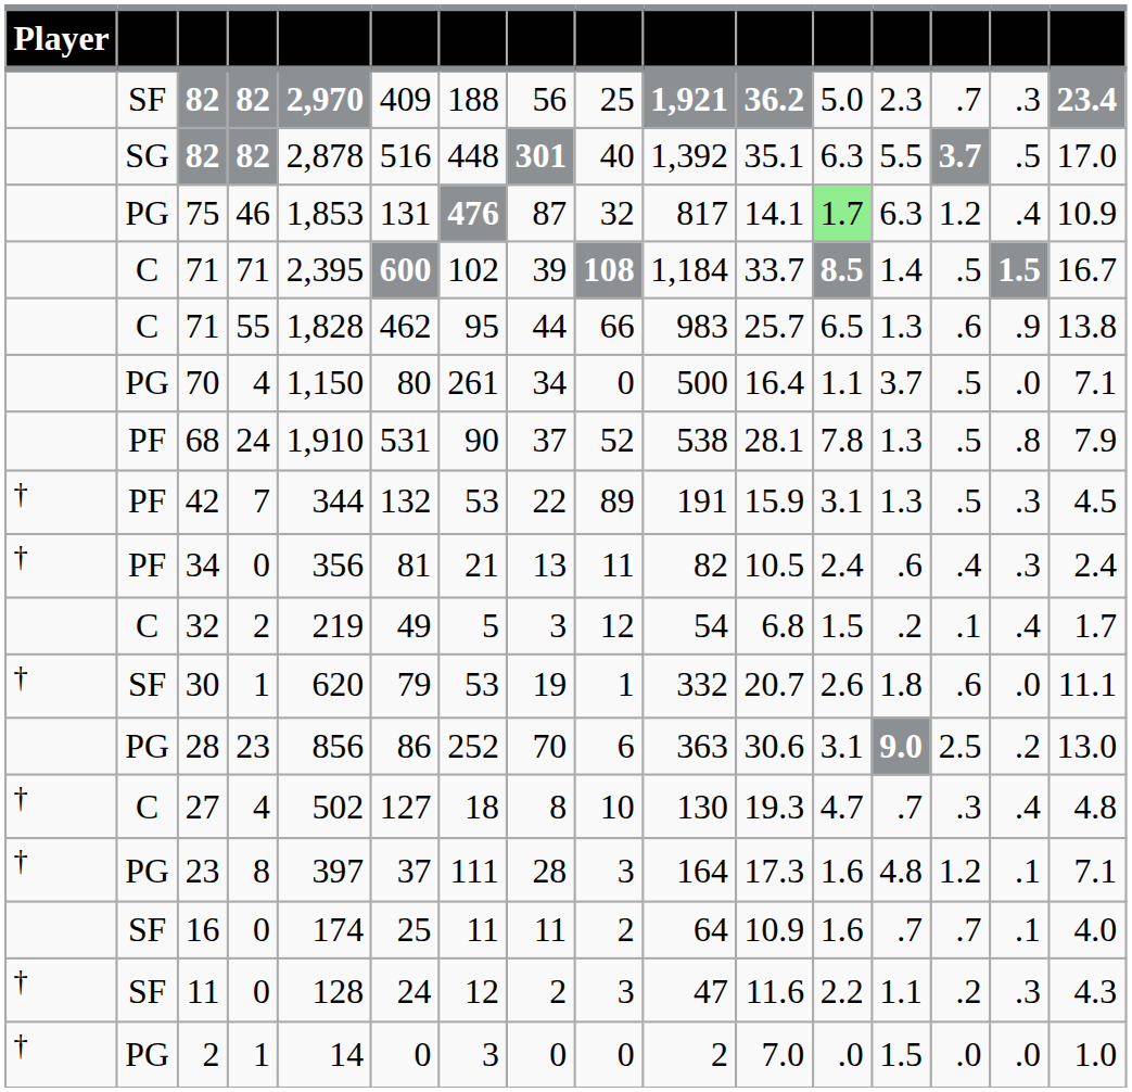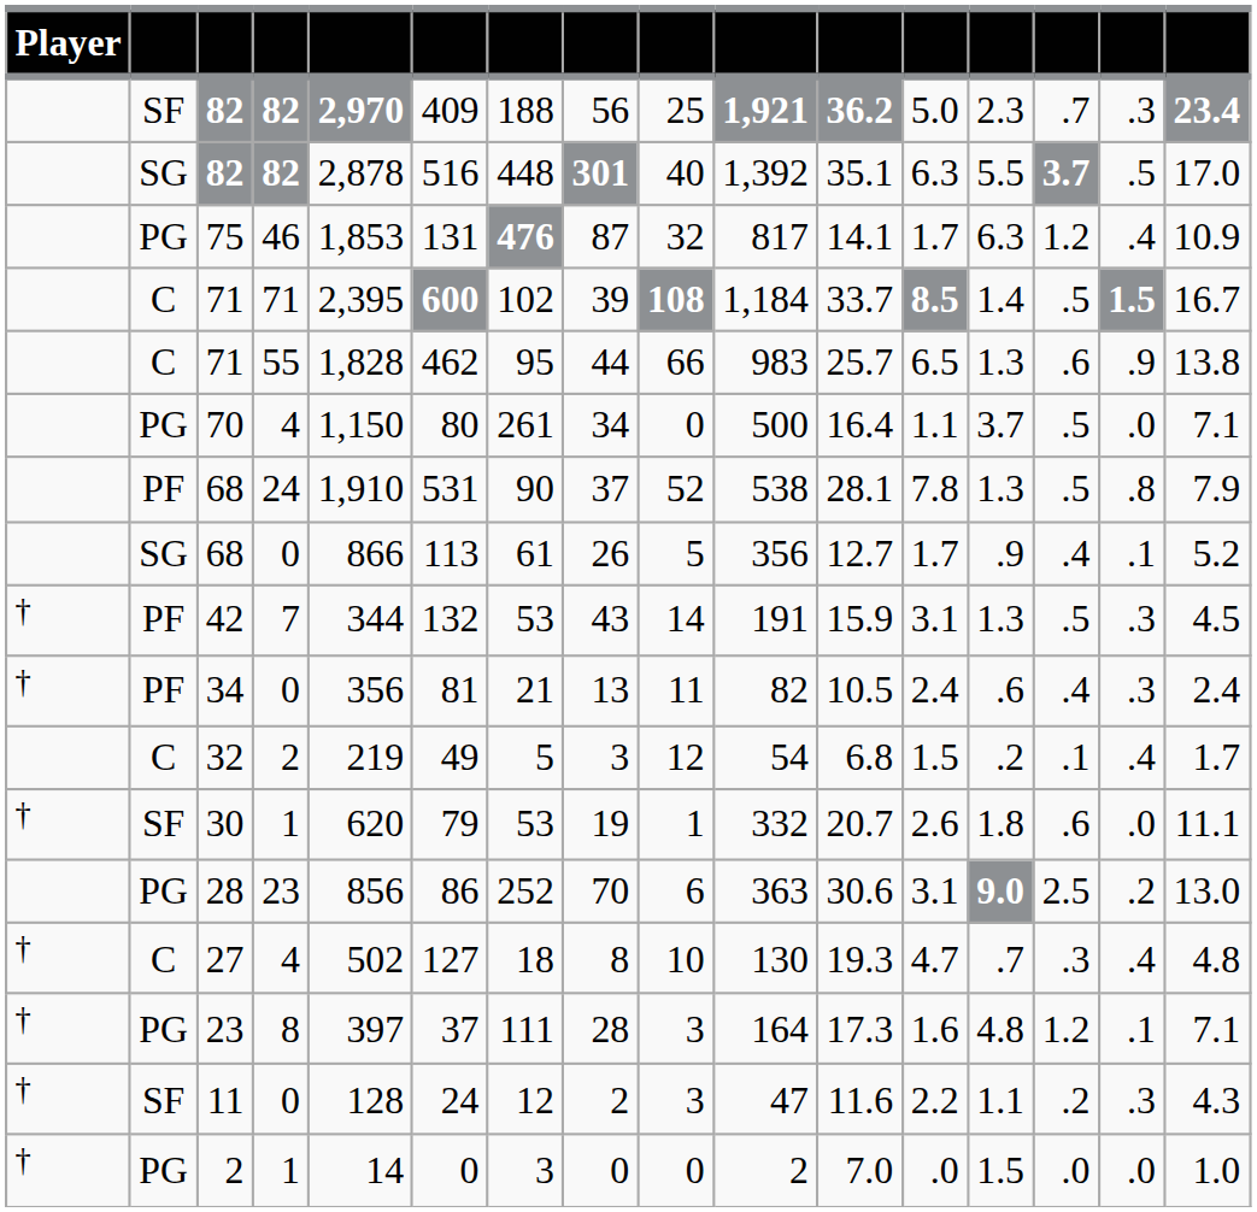 <table class="wikitable sortable" style="font-size: 95%; text-align:right;">
 <tr>
 <th style="background:#010101; color:#FFFFFF; border-top:#8D9093 3px solid; border-bottom:#8D9093 3px solid;">Player</th>
 <th style="background:#010101; color:#FFFFFF; border-top:#8D9093 3px solid; border-bottom:#8D9093 3px solid;"></th>
 <th style="background:#010101; color:#FFFFFF; border-top:#8D9093 3px solid; border-bottom:#8D9093 3px solid;"></th>
 <th style="background:#010101; color:#FFFFFF; border-top:#8D9093 3px solid; border-bottom:#8D9093 3px solid;"></th>
 <th style="background:#010101; color:#FFFFFF; border-top:#8D9093 3px solid; border-bottom:#8D9093 3px solid;"></th>
 <th style="background:#010101; color:#FFFFFF; border-top:#8D9093 3px solid; border-bottom:#8D9093 3px solid;"></th>
 <th style="background:#010101; color:#FFFFFF; border-top:#8D9093 3px solid; border-bottom:#8D9093 3px solid;"></th>
 <th style="background:#010101; color:#FFFFFF; border-top:#8D9093 3px solid; border-bottom:#8D9093 3px solid;"></th>
 <th style="background:#010101; color:#FFFFFF; border-top:#8D9093 3px solid; border-bottom:#8D9093 3px solid;"></th>
 <th style="background:#010101; color:#FFFFFF; border-top:#8D9093 3px solid; border-bottom:#8D9093 3px solid;"></th>
 <th style="background:#010101; color:#FFFFFF; border-top:#8D9093 3px solid; border-bottom:#8D9093 3px solid;"></th>
 <th style="background:#010101; color:#FFFFFF; border-top:#8D9093 3px solid; border-bottom:#8D9093 3px solid;"></th>
 <th style="background:#010101; color:#FFFFFF; border-top:#8D9093 3px solid; border-bottom:#8D9093 3px solid;"></th>
 <th style="background:#010101; color:#FFFFFF; border-top:#8D9093 3px solid; border-bottom:#8D9093 3px solid;"></th>
 <th style="background:#010101; color:#FFFFFF; border-top:#8D9093 3px solid; border-bottom:#8D9093 3px solid;"></th>
 <th style="background:#010101; color:#FFFFFF; border-top:#8D9093 3px solid; border-bottom:#8D9093 3px solid;"></th>
 </tr>
 <tr>
 <td style="text-align:left;"></td>
 <td style="text-align:center;">SF</td>
 <td style="background:#8D9093; color:#FFFFFF;"><strong>82</strong></td>
 <td style="background:#8D9093; color:#FFFFFF;"><strong>82</strong></td>
 <td style="background:#8D9093; color:#FFFFFF;"><strong>2,970</strong></td>
 <td>409</td>
 <td>188</td>
 <td>56</td>
 <td>25</td>
 <td style="background:#8D9093; color:#FFFFFF;"><strong>1,921</strong></td>
 <td style="background:#8D9093; color:#FFFFFF;"><strong>36.2</strong></td>
 <td>5.0</td>
 <td>2.3</td>
 <td>.7</td>
 <td>.3</td>
 <td style="background:#8D9093; color:#FFFFFF;"><strong>23.4</strong></td>
 </tr>
 <tr>
 <td style="text-align:left;"></td>
 <td style="text-align:center;">SG</td>
 <td style="background:#8D9093; color:#FFFFFF;"><strong>82</strong></td>
 <td style="background:#8D9093; color:#FFFFFF;"><strong>82</strong></td>
 <td>2,878</td>
 <td>516</td>
 <td>448</td>
 <td style="background:#8D9093; color:#FFFFFF;"><strong>301</strong></td>
 <td>40</td>
 <td>1,392</td>
 <td>35.1</td>
 <td>6.3</td>
 <td>5.5</td>
 <td style="background:#8D9093; color:#FFFFFF;"><strong>3.7</strong></td>
 <td>.5</td>
 <td>17.0</td>
 </tr>
 <tr>
 <td style="text-align:left;"></td>
 <td style="text-align:center;">PG</td>
 <td>75</td>
 <td>46</td>
 <td>1,853</td>
 <td>131</td>
 <td style="background:#8D9093; color:#FFFFFF;"><strong>476</strong></td>
 <td>87</td>
 <td>32</td>
 <td>817</td>
 <td>14.1</td>
-<td style="background: lightgreen;">1.7</td>
+<td>1.7</td>
 <td>6.3</td>
 <td>1.2</td>
 <td>.4</td>
 <td>10.9</td>
 </tr>
 <tr>
 <td style="text-align:left;"></td>
 <td style="text-align:center;">C</td>
 <td>71</td>
 <td>71</td>
 <td>2,395</td>
 <td style="background:#8D9093; color:#FFFFFF;"><strong>600</strong></td>
 <td>102</td>
 <td>39</td>
 <td style="background:#8D9093; color:#FFFFFF;"><strong>108</strong></td>
 <td>1,184</td>
 <td>33.7</td>
 <td style="background:#8D9093; color:#FFFFFF;"><strong>8.5</strong></td>
 <td>1.4</td>
 <td>.5</td>
 <td style="background:#8D9093; color:#FFFFFF;"><strong>1.5</strong></td>
 <td>16.7</td>
 </tr>
 <tr>
 <td style="text-align:left;"></td>
 <td style="text-align:center;">C</td>
 <td>71</td>
 <td>55</td>
 <td>1,828</td>
 <td>462</td>
 <td>95</td>
 <td>44</td>
 <td>66</td>
 <td>983</td>
 <td>25.7</td>
 <td>6.5</td>
 <td>1.3</td>
 <td>.6</td>
 <td>.9</td>
 <td>13.8</td>
 </tr>
 <tr>
 <td style="text-align:left;"></td>
 <td style="text-align:center;">PG</td>
 <td>70</td>
 <td>4</td>
 <td>1,150</td>
 <td>80</td>
 <td>261</td>
 <td>34</td>
 <td>0</td>
 <td>500</td>
 <td>16.4</td>
 <td>1.1</td>
 <td>3.7</td>
 <td>.5</td>
 <td>.0</td>
 <td>7.1</td>
 </tr>
 <tr>
 <td style="text-align:left;"></td>
 <td style="text-align:center;">PF</td>
 <td>68</td>
 <td>24</td>
 <td>1,910</td>
 <td>531</td>
 <td>90</td>
 <td>37</td>
 <td>52</td>
 <td>538</td>
 <td>28.1</td>
 <td>7.8</td>
 <td>1.3</td>
 <td>.5</td>
 <td>.8</td>
 <td>7.9</td>
 </tr>
 <tr>
+<td style="text-align:left;"></td>
+<td style="text-align:center;">SG</td>
+<td>68</td>
+<td>0</td>
+<td>866</td>
+<td>113</td>
+<td>61</td>
+<td>26</td>
+<td>5</td>
+<td>356</td>
+<td>12.7</td>
+<td>1.7</td>
+<td>.9</td>
+<td>.4</td>
+<td>.1</td>
+<td>5.2</td>
+</tr>
+<tr>
 <td style="text-align:left;"><sup>†</sup></td>
 <td style="text-align:center;">PF</td>
 <td>42</td>
 <td>7</td>
 <td>344</td>
 <td>132</td>
 <td>53</td>
-<td>22</td>
-<td>89</td>
+<td>43</td>
+<td>14</td>
 <td>191</td>
 <td>15.9</td>
 <td>3.1</td>
 <td>1.3</td>
 <td>.5</td>
 <td>.3</td>
 <td>4.5</td>
 </tr>
 <tr>
 <td style="text-align:left;"><sup>†</sup></td>
 <td style="text-align:center;">PF</td>
 <td>34</td>
 <td>0</td>
 <td>356</td>
 <td>81</td>
 <td>21</td>
 <td>13</td>
 <td>11</td>
 <td>82</td>
 <td>10.5</td>
 <td>2.4</td>
 <td>.6</td>
 <td>.4</td>
 <td>.3</td>
 <td>2.4</td>
 </tr>
 <tr>
 <td style="text-align:left;"></td>
 <td style="text-align:center;">C</td>
 <td>32</td>
 <td>2</td>
 <td>219</td>
 <td>49</td>
 <td>5</td>
 <td>3</td>
 <td>12</td>
 <td>54</td>
 <td>6.8</td>
 <td>1.5</td>
 <td>.2</td>
 <td>.1</td>
 <td>.4</td>
 <td>1.7</td>
 </tr>
 <tr>
 <td style="text-align:left;"><sup>†</sup></td>
 <td style="text-align:center;">SF</td>
 <td>30</td>
 <td>1</td>
 <td>620</td>
 <td>79</td>
 <td>53</td>
 <td>19</td>
 <td>1</td>
 <td>332</td>
 <td>20.7</td>
 <td>2.6</td>
 <td>1.8</td>
 <td>.6</td>
 <td>.0</td>
 <td>11.1</td>
 </tr>
 <tr>
 <td style="text-align:left;"></td>
 <td style="text-align:center;">PG</td>
 <td>28</td>
 <td>23</td>
 <td>856</td>
 <td>86</td>
 <td>252</td>
 <td>70</td>
 <td>6</td>
 <td>363</td>
 <td>30.6</td>
 <td>3.1</td>
 <td style="background:#8D9093; color:#FFFFFF;"><strong>9.0</strong></td>
 <td>2.5</td>
 <td>.2</td>
 <td>13.0</td>
 </tr>
 <tr>
 <td style="text-align:left;"><sup>†</sup></td>
 <td style="text-align:center;">C</td>
 <td>27</td>
 <td>4</td>
 <td>502</td>
 <td>127</td>
 <td>18</td>
 <td>8</td>
 <td>10</td>
 <td>130</td>
 <td>19.3</td>
 <td>4.7</td>
 <td>.7</td>
 <td>.3</td>
 <td>.4</td>
 <td>4.8</td>
 </tr>
 <tr>
 <td style="text-align:left;"><sup>†</sup></td>
 <td style="text-align:center;">PG</td>
 <td>23</td>
 <td>8</td>
 <td>397</td>
 <td>37</td>
 <td>111</td>
 <td>28</td>
 <td>3</td>
 <td>164</td>
 <td>17.3</td>
 <td>1.6</td>
 <td>4.8</td>
 <td>1.2</td>
 <td>.1</td>
 <td>7.1</td>
 </tr>
 <tr>
-<td style="text-align:left;"></td>
-<td style="text-align:center;">SF</td>
-<td>16</td>
-<td>0</td>
-<td>174</td>
-<td>25</td>
-<td>11</td>
-<td>11</td>
-<td>2</td>
-<td>64</td>
-<td>10.9</td>
-<td>1.6</td>
-<td>.7</td>
-<td>.7</td>
-<td>.1</td>
-<td>4.0</td>
-</tr>
-<tr>
 <td style="text-align:left;"><sup>†</sup></td>
 <td style="text-align:center;">SF</td>
 <td>11</td>
 <td>0</td>
 <td>128</td>
 <td>24</td>
 <td>12</td>
 <td>2</td>
 <td>3</td>
 <td>47</td>
 <td>11.6</td>
 <td>2.2</td>
 <td>1.1</td>
 <td>.2</td>
 <td>.3</td>
 <td>4.3</td>
 </tr>
 <tr>
 <td style="text-align:left;"><sup>†</sup></td>
 <td style="text-align:center;">PG</td>
 <td>2</td>
 <td>1</td>
 <td>14</td>
 <td>0</td>
 <td>3</td>
 <td>0</td>
 <td>0</td>
 <td>2</td>
 <td>7.0</td>
 <td>.0</td>
 <td>1.5</td>
 <td>.0</td>
 <td>.0</td>
 <td>1.0</td>
 </tr>
 </table>
